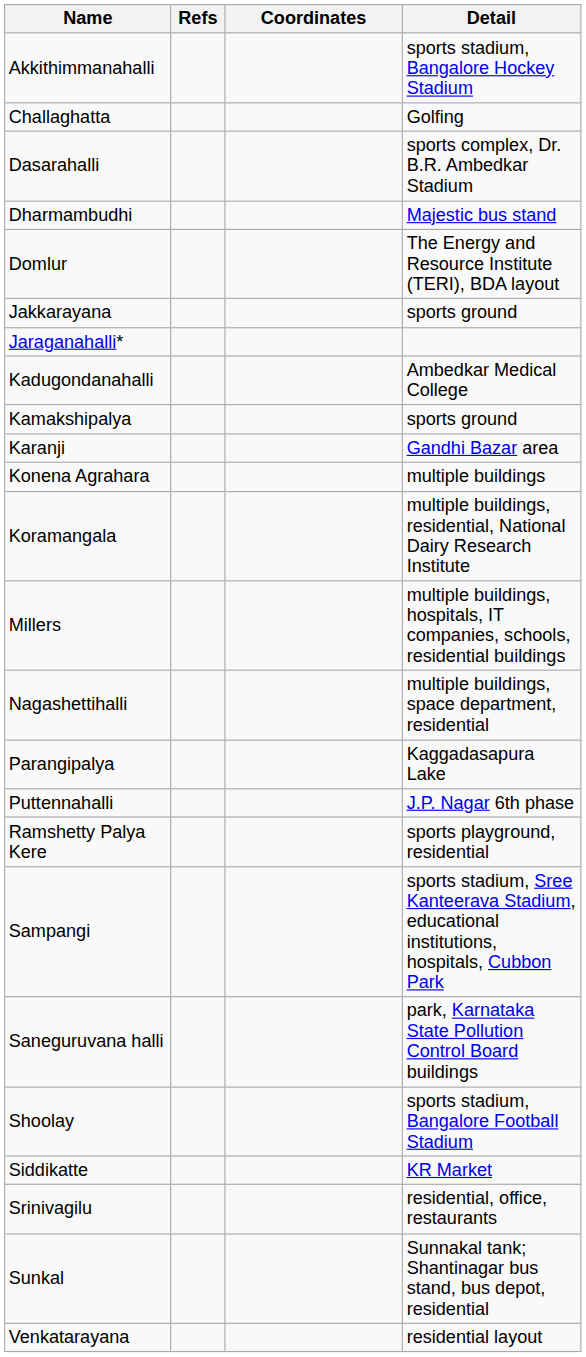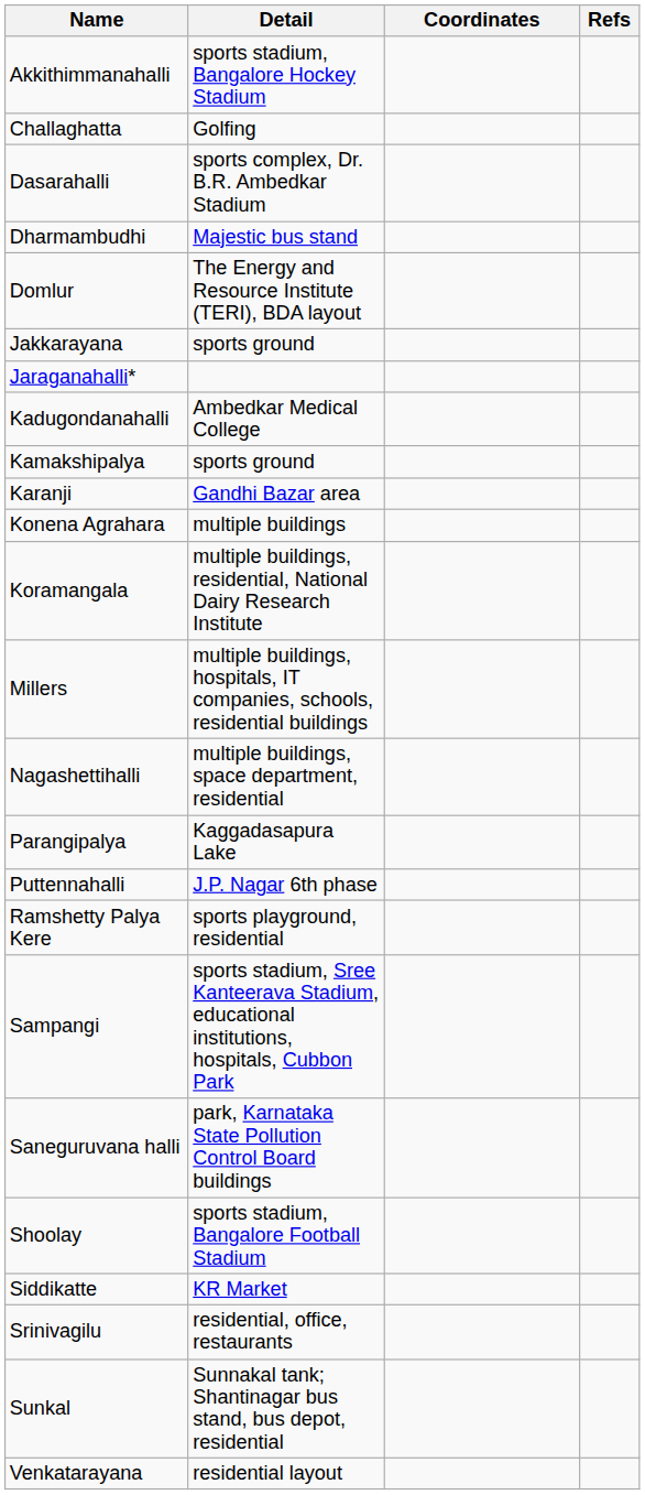 <table class="wikitable sortable mw-collapsible">
 <tr>
 <th width="140px">Name</th>
+<th width="150px">Detail</th>
+<th width="150px">Coordinates</th>
 <th width="40px">Refs</th>
-<th width="150px">Coordinates</th>
-<th width="150px">Detail</th>
 </tr>
 <tr>
 <td>Akkithimmanahalli</td>
+<td>sports stadium, <a href='#'>Bangalore Hockey Stadium</a></td>
 <td></td>
 <td></td>
-<td>sports stadium, <a href='#'>Bangalore Hockey Stadium</a></td>
 </tr>
 <tr>
 <td>Challaghatta</td>
+<td>Golfing</td>
 <td></td>
 <td></td>
-<td>Golfing</td>
 </tr>
 <tr>
 <td>Dasarahalli</td>
+<td>sports complex, Dr. B.R. Ambedkar Stadium</td>
 <td></td>
 <td></td>
-<td>sports complex, Dr. B.R. Ambedkar Stadium</td>
 </tr>
 <tr>
 <td>Dharmambudhi</td>
+<td><a href='#'>Majestic bus stand</a></td>
 <td></td>
 <td></td>
-<td><a href='#'>Majestic bus stand</a></td>
 </tr>
 <tr>
 <td>Domlur</td>
+<td>The Energy and Resource Institute (TERI), BDA layout</td>
 <td></td>
 <td></td>
-<td>The Energy and Resource Institute (TERI), BDA layout</td>
 </tr>
 <tr>
 <td>Jakkarayana</td>
+<td>sports ground</td>
 <td></td>
 <td></td>
-<td>sports ground</td>
 </tr>
 <tr>
 <td><a href='#'>Jaraganahalli</a>*</td>
 <td></td>
 <td></td>
 <td></td>
 </tr>
 <tr>
 <td>Kadugondanahalli</td>
+<td>Ambedkar Medical College</td>
 <td></td>
 <td></td>
-<td>Ambedkar Medical College</td>
 </tr>
 <tr>
 <td>Kamakshipalya</td>
+<td>sports ground</td>
 <td></td>
 <td></td>
-<td>sports ground</td>
 </tr>
 <tr>
 <td>Karanji</td>
+<td><a href='#'>Gandhi Bazar</a> area</td>
 <td></td>
 <td></td>
-<td><a href='#'>Gandhi Bazar</a> area</td>
 </tr>
 <tr>
 <td>Konena Agrahara</td>
+<td>multiple buildings</td>
 <td></td>
 <td></td>
-<td>multiple buildings</td>
 </tr>
 <tr>
 <td>Koramangala</td>
+<td>multiple buildings, residential, National Dairy Research Institute</td>
 <td></td>
 <td></td>
-<td>multiple buildings, residential, National Dairy Research Institute</td>
 </tr>
 <tr>
 <td>Millers</td>
+<td>multiple buildings, hospitals, IT companies, schools, residential buildings</td>
 <td></td>
 <td></td>
-<td>multiple buildings, hospitals, IT companies, schools, residential buildings</td>
 </tr>
 <tr>
 <td>Nagashettihalli</td>
+<td>multiple buildings, space department, residential</td>
 <td></td>
 <td></td>
-<td>multiple buildings, space department, residential</td>
 </tr>
 <tr>
 <td>Parangipalya</td>
+<td>Kaggadasapura Lake</td>
 <td></td>
 <td></td>
-<td>Kaggadasapura Lake</td>
 </tr>
 <tr>
 <td>Puttennahalli</td>
+<td><a href='#'>J.P. Nagar</a> 6th phase</td>
 <td></td>
 <td></td>
-<td><a href='#'>J.P. Nagar</a> 6th phase</td>
 </tr>
 <tr>
 <td>Ramshetty Palya Kere</td>
+<td>sports playground, residential</td>
 <td></td>
 <td></td>
-<td>sports playground, residential</td>
 </tr>
 <tr>
 <td>Sampangi</td>
+<td>sports stadium, <a href='#'>Sree Kanteerava Stadium</a>, educational institutions, hospitals, <a href='#'>Cubbon Park</a></td>
 <td></td>
 <td></td>
-<td>sports stadium, <a href='#'>Sree Kanteerava Stadium</a>, educational institutions, hospitals, <a href='#'>Cubbon Park</a></td>
 </tr>
 <tr>
 <td>Saneguruvana halli</td>
+<td>park, <a href='#'>Karnataka State Pollution Control Board</a> buildings</td>
 <td></td>
 <td></td>
-<td>park, <a href='#'>Karnataka State Pollution Control Board</a> buildings</td>
 </tr>
 <tr>
 <td>Shoolay</td>
+<td>sports stadium, <a href='#'>Bangalore Football Stadium</a></td>
 <td></td>
 <td></td>
-<td>sports stadium, <a href='#'>Bangalore Football Stadium</a></td>
 </tr>
 <tr>
 <td>Siddikatte</td>
+<td><a href='#'>KR Market</a></td>
 <td></td>
 <td></td>
-<td><a href='#'>KR Market</a></td>
 </tr>
 <tr>
 <td>Srinivagilu</td>
+<td>residential, office, restaurants</td>
 <td></td>
 <td></td>
-<td>residential, office, restaurants</td>
 </tr>
 <tr>
 <td>Sunkal</td>
+<td>Sunnakal tank; Shantinagar bus stand, bus depot, residential</td>
 <td></td>
 <td></td>
-<td>Sunnakal tank; Shantinagar bus stand, bus depot, residential</td>
 </tr>
 <tr>
 <td>Venkatarayana</td>
+<td>residential layout</td>
 <td></td>
 <td></td>
-<td>residential layout</td>
 </tr>
 </table>
